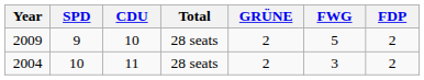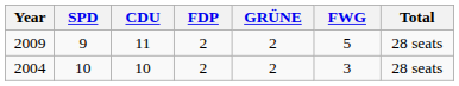 <table class="wikitable" width="450">
 <tr>
 <th>Year</th>
 <th> <a href='#'>SPD</a> </th>
 <th> <a href='#'>CDU</a> </th>
-<th>Total</th>
+<th> <a href='#'>FDP</a> </th>
 <th><a href='#'>GRÜNE</a></th>
 <th> <a href='#'>FWG</a> </th>
-<th> <a href='#'>FDP</a> </th>
+<th>Total</th>
 </tr>
 <tr align="center">
 <td>2009</td>
 <td>9</td>
-<td>10</td>
-<td>28 seats</td>
+<td>11</td>
+<td>2</td>
 <td>2</td>
 <td>5</td>
-<td>2</td>
+<td>28 seats</td>
 </tr>
 <tr align="center">
 <td>2004</td>
 <td>10</td>
-<td>11</td>
-<td>28 seats</td>
+<td>10</td>
+<td>2</td>
 <td>2</td>
 <td>3</td>
-<td>2</td>
+<td>28 seats</td>
 </tr>
 </table>
